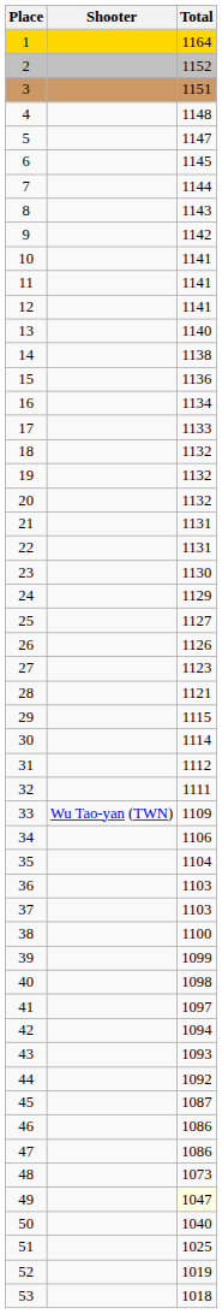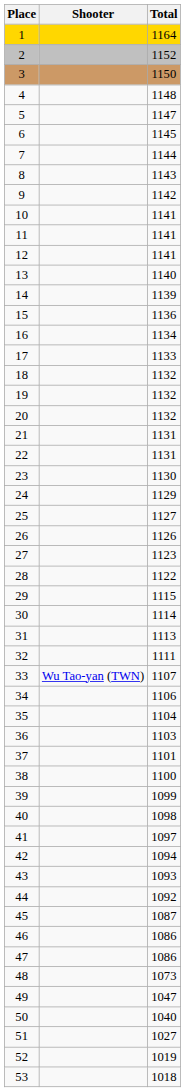 <table class=wikitable style="text-align:center">
 <tr>
 <th>Place</th>
 <th>Shooter</th>
 <th>Total</th>
 </tr>
 <tr align=center bgcolor=gold>
 <td>1</td>
 <td align=left></td>
 <td>1164</td>
 </tr>
 <tr align=center bgcolor=silver>
 <td>2</td>
 <td align=left></td>
 <td>1152</td>
 </tr>
 <tr align=center bgcolor=cc9966>
 <td>3</td>
 <td align=left></td>
-<td>1151</td>
+<td>1150</td>
 </tr>
 <tr>
 <td>4</td>
 <td align=left></td>
 <td>1148</td>
 </tr>
 <tr>
 <td>5</td>
 <td align=left></td>
 <td>1147</td>
 </tr>
 <tr>
 <td>6</td>
 <td align=left></td>
 <td>1145</td>
 </tr>
 <tr>
 <td>7</td>
 <td align=left></td>
 <td>1144</td>
 </tr>
 <tr>
 <td>8</td>
 <td align=left></td>
 <td>1143</td>
 </tr>
 <tr>
 <td>9</td>
 <td align=left></td>
 <td>1142</td>
 </tr>
 <tr>
 <td>10</td>
 <td align=left></td>
 <td>1141</td>
 </tr>
 <tr>
 <td>11</td>
 <td align=left></td>
 <td>1141</td>
 </tr>
 <tr>
 <td>12</td>
 <td align=left></td>
 <td>1141</td>
 </tr>
 <tr>
 <td>13</td>
 <td align=left></td>
 <td>1140</td>
 </tr>
 <tr>
 <td>14</td>
 <td align=left></td>
-<td>1138</td>
+<td>1139</td>
 </tr>
 <tr>
 <td>15</td>
 <td align=left></td>
 <td>1136</td>
 </tr>
 <tr>
 <td>16</td>
 <td align=left></td>
 <td>1134</td>
 </tr>
 <tr>
 <td>17</td>
 <td align=left></td>
 <td>1133</td>
 </tr>
 <tr>
 <td>18</td>
 <td align=left></td>
 <td>1132</td>
 </tr>
 <tr>
 <td>19</td>
 <td align=left></td>
 <td>1132</td>
 </tr>
 <tr>
 <td>20</td>
 <td align=left></td>
 <td>1132</td>
 </tr>
 <tr>
 <td>21</td>
 <td align=left></td>
 <td>1131</td>
 </tr>
 <tr>
 <td>22</td>
 <td align=left></td>
 <td>1131</td>
 </tr>
 <tr>
 <td>23</td>
 <td align=left></td>
 <td>1130</td>
 </tr>
 <tr>
 <td>24</td>
 <td align=left></td>
 <td>1129</td>
 </tr>
 <tr>
 <td>25</td>
 <td align=left></td>
 <td>1127</td>
 </tr>
 <tr>
 <td>26</td>
 <td align=left></td>
 <td>1126</td>
 </tr>
 <tr>
 <td>27</td>
 <td align=left></td>
 <td>1123</td>
 </tr>
 <tr>
 <td>28</td>
 <td align=left></td>
-<td>1121</td>
+<td>1122</td>
 </tr>
 <tr>
 <td>29</td>
 <td align=left></td>
 <td>1115</td>
 </tr>
 <tr>
 <td>30</td>
 <td align=left></td>
 <td>1114</td>
 </tr>
 <tr>
 <td>31</td>
 <td align=left></td>
-<td>1112</td>
+<td>1113</td>
 </tr>
 <tr>
 <td>32</td>
 <td align=left></td>
 <td>1111</td>
 </tr>
 <tr>
 <td>33</td>
 <td align=left> <a href='#'>Wu Tao-yan</a> (<a href='#'>TWN</a>)</td>
-<td>1109</td>
+<td>1107</td>
 </tr>
 <tr>
 <td>34</td>
 <td align=left></td>
 <td>1106</td>
 </tr>
 <tr>
 <td>35</td>
 <td align=left></td>
 <td>1104</td>
 </tr>
 <tr>
 <td>36</td>
 <td align=left></td>
 <td>1103</td>
 </tr>
 <tr>
 <td>37</td>
 <td align=left></td>
-<td>1103</td>
+<td>1101</td>
 </tr>
 <tr>
 <td>38</td>
 <td align=left></td>
 <td>1100</td>
 </tr>
 <tr>
 <td>39</td>
 <td align=left></td>
 <td>1099</td>
 </tr>
 <tr>
 <td>40</td>
 <td align=left></td>
 <td>1098</td>
 </tr>
 <tr>
 <td>41</td>
 <td align=left></td>
 <td>1097</td>
 </tr>
 <tr>
 <td>42</td>
 <td align=left></td>
 <td>1094</td>
 </tr>
 <tr>
 <td>43</td>
 <td align=left></td>
 <td>1093</td>
 </tr>
 <tr>
 <td>44</td>
 <td align=left></td>
 <td>1092</td>
 </tr>
 <tr>
 <td>45</td>
 <td align=left></td>
 <td>1087</td>
 </tr>
 <tr>
 <td>46</td>
 <td align=left></td>
 <td>1086</td>
 </tr>
 <tr>
 <td>47</td>
 <td align=left></td>
 <td>1086</td>
 </tr>
 <tr>
 <td>48</td>
 <td align=left></td>
 <td>1073</td>
 </tr>
 <tr>
 <td>49</td>
 <td align=left></td>
-<td style="background: lightyellow;">1047</td>
+<td>1047</td>
 </tr>
 <tr>
 <td>50</td>
 <td align=left></td>
 <td>1040</td>
 </tr>
 <tr>
 <td>51</td>
 <td align=left></td>
-<td>1025</td>
+<td>1027</td>
 </tr>
 <tr>
 <td>52</td>
 <td align=left></td>
 <td>1019</td>
 </tr>
 <tr>
 <td>53</td>
 <td align=left></td>
 <td>1018</td>
 </tr>
 </table>
